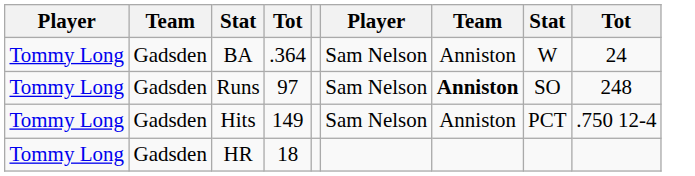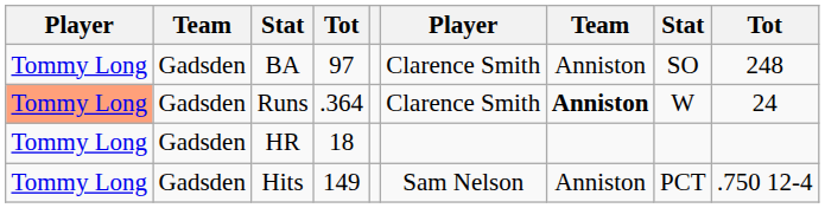 <table class="wikitable">
 <tr>
 <th>Player</th>
 <th>Team</th>
 <th>Stat</th>
 <th>Tot</th>
 <th></th>
 <th>Player</th>
 <th>Team</th>
 <th>Stat</th>
 <th>Tot</th>
 </tr>
 <tr align=center>
 <td><a href='#'>Tommy Long</a></td>
 <td>Gadsden</td>
 <td>BA</td>
+<td>97</td>
+<td></td>
+<td>Clarence Smith</td>
+<td>Anniston</td>
+<td>SO</td>
+<td>248</td>
+</tr>
+<tr align=center>
+<td style="background: lightsalmon;"><a href='#'>Tommy Long</a></td>
+<td>Gadsden</td>
+<td>Runs</td>
 <td>.364</td>
 <td></td>
-<td>Sam Nelson</td>
-<td>Anniston</td>
+<td>Clarence Smith</td>
+<td><strong>Anniston</strong></td>
 <td>W</td>
 <td>24</td>
 </tr>
 <tr align=center>
 <td><a href='#'>Tommy Long</a></td>
 <td>Gadsden</td>
-<td>Runs</td>
-<td>97</td>
+<td>HR</td>
+<td>18</td>
 <td></td>
-<td>Sam Nelson</td>
-<td><strong>Anniston</strong></td>
-<td>SO</td>
-<td>248</td>
+<td></td>
+<td></td>
+<td></td>
+<td></td>
 </tr>
 <tr align=center>
 <td><a href='#'>Tommy Long</a></td>
 <td>Gadsden</td>
 <td>Hits</td>
 <td>149</td>
 <td></td>
 <td>Sam Nelson</td>
 <td>Anniston</td>
 <td>PCT</td>
 <td>.750 12-4</td>
 </tr>
-<tr align=center>
-<td><a href='#'>Tommy Long</a></td>
-<td>Gadsden</td>
-<td>HR</td>
-<td>18</td>
-<td></td>
-<td></td>
-<td></td>
-<td></td>
-<td></td>
-</tr>
 </table>
